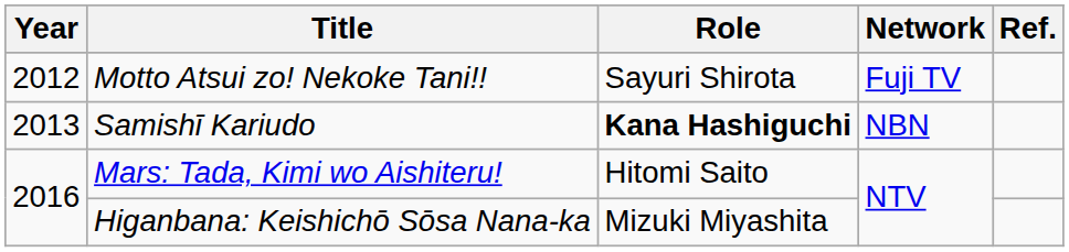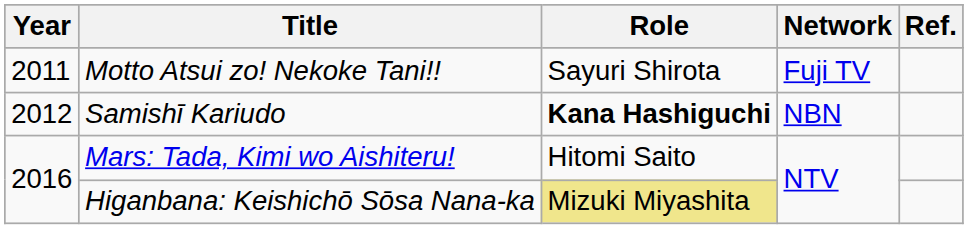 <table class="wikitable">
 <tr>
 <th>Year</th>
 <th>Title</th>
 <th>Role</th>
 <th>Network</th>
 <th>Ref.</th>
 </tr>
 <tr>
-<td>2012</td>
+<td>2011</td>
 <td><em>Motto Atsui zo! Nekoke Tani!!</em></td>
 <td>Sayuri Shirota</td>
 <td><a href='#'>Fuji TV</a></td>
 <td></td>
 </tr>
 <tr>
-<td>2013</td>
+<td>2012</td>
 <td><em>Samishī Kariudo</em></td>
 <td><strong>Kana Hashiguchi</strong></td>
 <td><a href='#'>NBN</a></td>
 <td></td>
 </tr>
 <tr>
 <td rowspan="2">2016</td>
 <td><em><a href='#'>Mars: Tada, Kimi wo Aishiteru!</a></em></td>
 <td>Hitomi Saito</td>
 <td rowspan="2"><a href='#'>NTV</a></td>
 <td></td>
 </tr>
 <tr>
 <td><em>Higanbana: Keishichō Sōsa Nana-ka</em></td>
-<td>Mizuki Miyashita</td>
+<td style="background: khaki;">Mizuki Miyashita</td>
 <td></td>
 </tr>
 </table>
